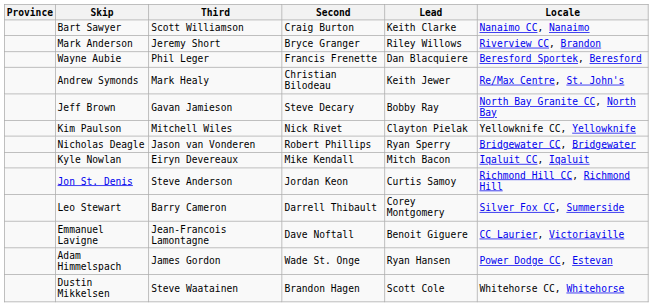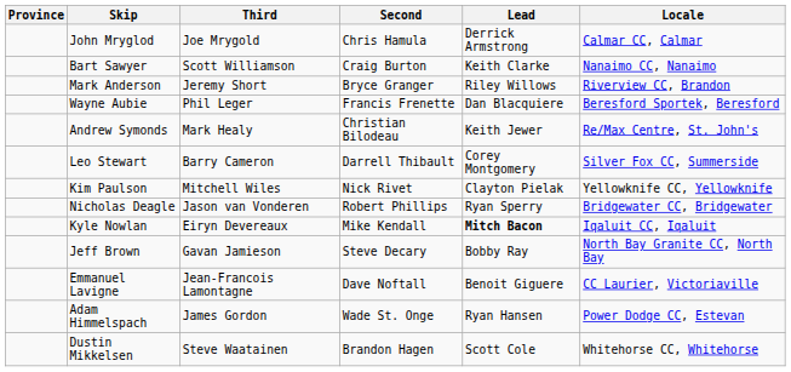 <table class=wikitable>
 <tr>
 <th>Province</th>
 <th>Skip</th>
 <th>Third</th>
 <th>Second</th>
 <th>Lead</th>
 <th>Locale</th>
+</tr>
+<tr>
+<td></td>
+<td>John Mryglod</td>
+<td>Joe Mrygold</td>
+<td>Chris Hamula</td>
+<td>Derrick Armstrong</td>
+<td><a href='#'>Calmar CC</a>, <a href='#'>Calmar</a></td>
 </tr>
 <tr>
 <td></td>
 <td>Bart Sawyer</td>
 <td>Scott Williamson</td>
 <td>Craig Burton</td>
 <td>Keith Clarke</td>
 <td><a href='#'>Nanaimo CC</a>, <a href='#'>Nanaimo</a></td>
 </tr>
 <tr>
 <td></td>
 <td>Mark Anderson</td>
 <td>Jeremy Short</td>
 <td>Bryce Granger</td>
 <td>Riley Willows</td>
 <td><a href='#'>Riverview CC</a>, <a href='#'>Brandon</a></td>
 </tr>
 <tr>
 <td></td>
 <td>Wayne Aubie</td>
 <td>Phil Leger</td>
 <td>Francis Frenette</td>
 <td>Dan Blacquiere</td>
 <td><a href='#'>Beresford Sportek</a>, <a href='#'>Beresford</a></td>
 </tr>
 <tr>
 <td></td>
 <td>Andrew Symonds</td>
 <td>Mark Healy</td>
 <td>Christian Bilodeau</td>
 <td>Keith Jewer</td>
 <td><a href='#'>Re/Max Centre</a>, <a href='#'>St. John's</a></td>
 </tr>
 <tr>
 <td></td>
-<td>Jeff Brown</td>
-<td>Gavan Jamieson</td>
-<td>Steve Decary</td>
-<td>Bobby Ray</td>
-<td><a href='#'>North Bay Granite CC</a>, <a href='#'>North Bay</a></td>
+<td>Leo Stewart</td>
+<td>Barry Cameron</td>
+<td>Darrell Thibault</td>
+<td>Corey Montgomery</td>
+<td><a href='#'>Silver Fox CC</a>, <a href='#'>Summerside</a></td>
 </tr>
 <tr>
 <td></td>
 <td>Kim Paulson</td>
 <td>Mitchell Wiles</td>
 <td>Nick Rivet</td>
 <td>Clayton Pielak</td>
 <td>Yellowknife CC, <a href='#'>Yellowknife</a></td>
 </tr>
 <tr>
 <td></td>
 <td>Nicholas Deagle</td>
 <td>Jason van Vonderen</td>
 <td>Robert Phillips</td>
 <td>Ryan Sperry</td>
 <td><a href='#'>Bridgewater CC</a>, <a href='#'>Bridgewater</a></td>
 </tr>
 <tr>
 <td></td>
 <td>Kyle Nowlan</td>
 <td>Eiryn Devereaux</td>
 <td>Mike Kendall</td>
-<td>Mitch Bacon</td>
+<td><strong>Mitch Bacon</strong></td>
 <td><a href='#'>Iqaluit CC</a>, <a href='#'>Iqaluit</a></td>
 </tr>
 <tr>
 <td></td>
-<td><a href='#'>Jon St. Denis</a></td>
-<td>Steve Anderson</td>
-<td>Jordan Keon</td>
-<td>Curtis Samoy</td>
-<td><a href='#'>Richmond Hill CC</a>, <a href='#'>Richmond Hill</a></td>
-</tr>
-<tr>
-<td></td>
-<td>Leo Stewart</td>
-<td>Barry Cameron</td>
-<td>Darrell Thibault</td>
-<td>Corey Montgomery</td>
-<td><a href='#'>Silver Fox CC</a>, <a href='#'>Summerside</a></td>
+<td>Jeff Brown</td>
+<td>Gavan Jamieson</td>
+<td>Steve Decary</td>
+<td>Bobby Ray</td>
+<td><a href='#'>North Bay Granite CC</a>, <a href='#'>North Bay</a></td>
 </tr>
 <tr>
 <td></td>
 <td>Emmanuel Lavigne</td>
 <td>Jean-Francois Lamontagne</td>
 <td>Dave Noftall</td>
 <td>Benoit Giguere</td>
 <td><a href='#'>CC Laurier</a>, <a href='#'>Victoriaville</a></td>
 </tr>
 <tr>
 <td></td>
 <td>Adam Himmelspach</td>
 <td>James Gordon</td>
 <td>Wade St. Onge</td>
 <td>Ryan Hansen</td>
 <td><a href='#'>Power Dodge CC</a>, <a href='#'>Estevan</a></td>
 </tr>
 <tr>
 <td></td>
 <td>Dustin Mikkelsen</td>
 <td>Steve Waatainen</td>
 <td>Brandon Hagen</td>
 <td>Scott Cole</td>
 <td>Whitehorse CC, <a href='#'>Whitehorse</a></td>
 </tr>
 </table>
